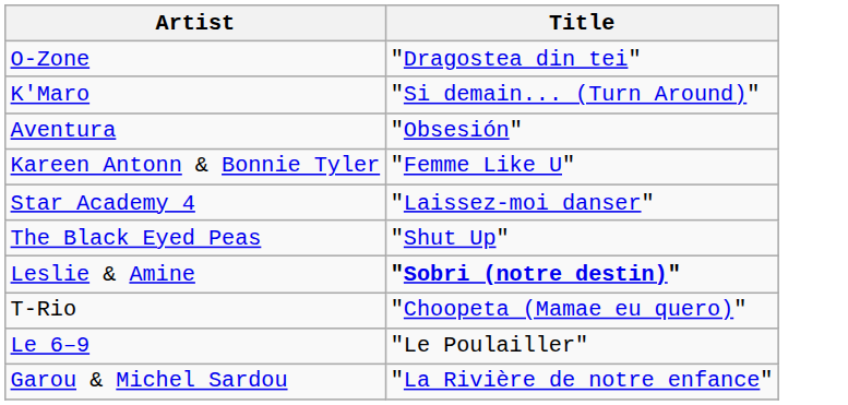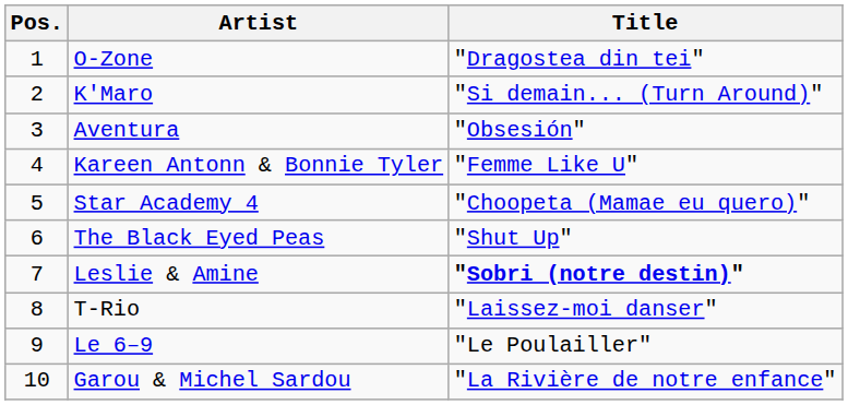 <table class="wikitable sortable">
 <tr>
+<th>Pos.</th>
 <th>Artist</th>
 <th>Title</th>
 </tr>
 <tr>
+<td style="text-align: center;">1</td>
 <td><a href='#'>O-Zone</a></td>
 <td>"<a href='#'>Dragostea din tei</a>"</td>
 </tr>
 <tr>
+<td style="text-align: center;">2</td>
 <td><a href='#'>K'Maro</a></td>
 <td>"<a href='#'>Si demain... (Turn Around)</a>"</td>
 </tr>
 <tr>
+<td style="text-align: center;">3</td>
 <td><a href='#'>Aventura</a></td>
 <td>"<a href='#'>Obsesión</a>"</td>
 </tr>
 <tr>
+<td style="text-align: center;">4</td>
 <td><a href='#'>Kareen Antonn</a> & <a href='#'>Bonnie Tyler</a></td>
 <td>"<a href='#'>Femme Like U</a>"</td>
 </tr>
 <tr>
+<td style="text-align: center;">5</td>
 <td><a href='#'>Star Academy 4</a></td>
-<td>"<a href='#'>Laissez-moi danser</a>"</td>
+<td>"<a href='#'>Choopeta (Mamae eu quero)</a>"</td>
 </tr>
 <tr>
+<td style="text-align: center;">6</td>
 <td><a href='#'>The Black Eyed Peas</a></td>
 <td>"<a href='#'>Shut Up</a>"</td>
 </tr>
 <tr>
+<td style="text-align: center;">7</td>
 <td><a href='#'>Leslie</a> & <a href='#'>Amine</a></td>
 <td><strong>"<a href='#'>Sobri (notre destin)</a>"</strong></td>
 </tr>
 <tr>
+<td style="text-align: center;">8</td>
 <td>T-Rio</td>
-<td>"<a href='#'>Choopeta (Mamae eu quero)</a>"</td>
+<td>"<a href='#'>Laissez-moi danser</a>"</td>
 </tr>
 <tr>
+<td style="text-align: center;">9</td>
 <td><a href='#'>Le 6–9</a></td>
 <td>"Le Poulailler"</td>
 </tr>
 <tr>
+<td style="text-align: center;">10</td>
 <td><a href='#'>Garou</a> & <a href='#'>Michel Sardou</a></td>
 <td>"<a href='#'>La Rivière de notre enfance</a>"</td>
 </tr>
 </table>
